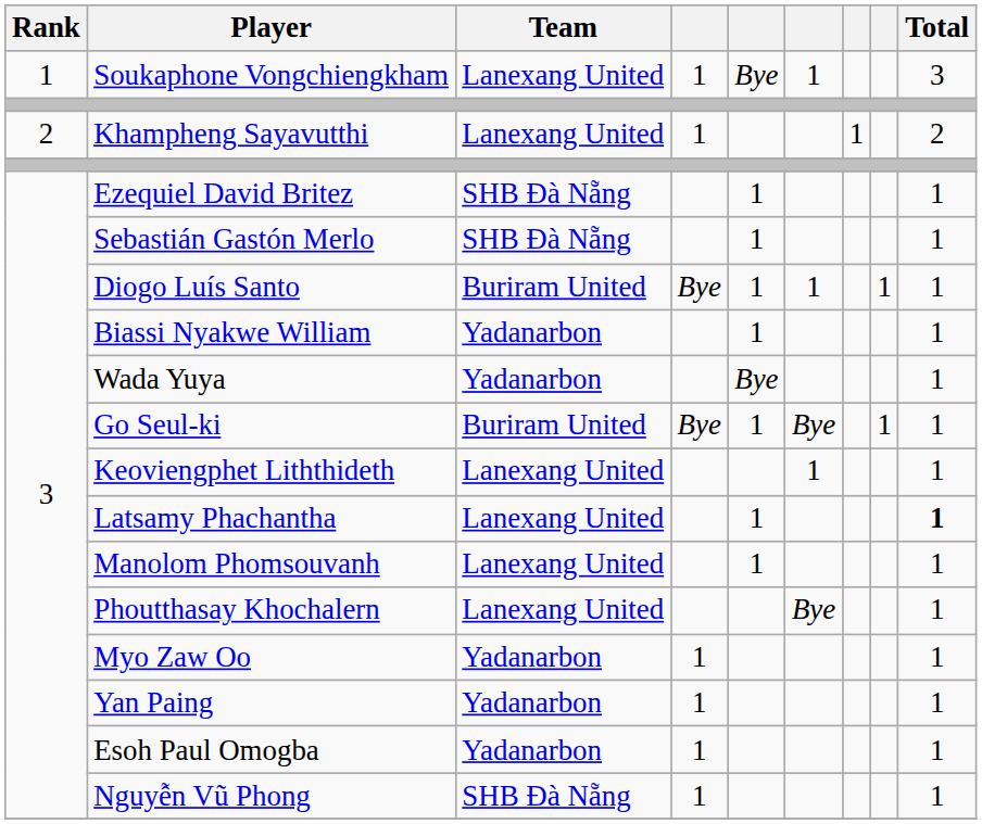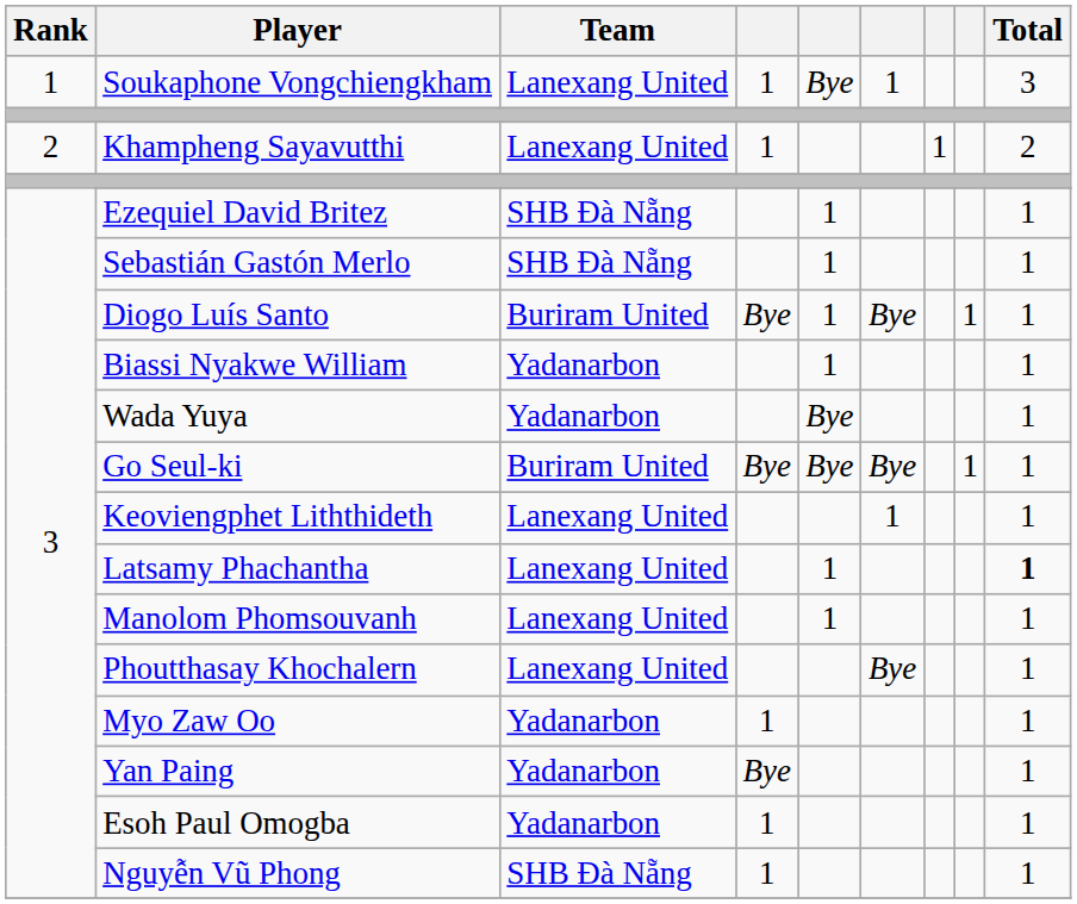 <table class="wikitable">
 <tr>
 <th>Rank</th>
 <th>Player</th>
 <th>Team</th>
 <th></th>
 <th></th>
 <th></th>
 <th></th>
 <th></th>
 <th>Total</th>
 </tr>
 <tr>
 <td align=center rowspan=1>1</td>
 <td> <a href='#'>Soukaphone Vongchiengkham</a></td>
 <td> <a href='#'>Lanexang United</a></td>
 <td align=center>1</td>
 <td align=center><em>Bye</em></td>
 <td align=center>1</td>
 <td align=center></td>
 <td align=center></td>
 <td align=center>3</td>
 </tr>
 <tr>
 <th colspan="10" style="background-color: #C0C0C0"></th>
 </tr>
 <tr>
 <td align=center rowspan=1>2</td>
 <td> <a href='#'>Khampheng Sayavutthi</a></td>
 <td> <a href='#'>Lanexang United</a></td>
 <td align=center>1</td>
 <td align=center></td>
 <td align=center></td>
 <td align=center>1</td>
 <td align=center></td>
 <td align=center>2</td>
 </tr>
 <tr>
 <th colspan="10" style="background-color: #C0C0C0"></th>
 </tr>
 <tr>
 <td align=center rowspan=15>3</td>
 </tr>
 <tr>
 <td> <a href='#'>Ezequiel David Britez</a></td>
 <td> <a href='#'>SHB Đà Nẵng</a></td>
 <td align=center></td>
 <td align=center>1</td>
 <td align=center></td>
 <td align=center></td>
 <td align=center></td>
 <td align=center>1</td>
 </tr>
 <tr>
 <td> <a href='#'>Sebastián Gastón Merlo</a></td>
 <td> <a href='#'>SHB Đà Nẵng</a></td>
 <td align=center></td>
 <td align=center>1</td>
 <td align=center></td>
 <td align=center></td>
 <td align=center></td>
 <td align=center>1</td>
 </tr>
 <tr>
 <td> <a href='#'>Diogo Luís Santo</a></td>
 <td> <a href='#'>Buriram United</a></td>
 <td align=center><em>Bye</em></td>
 <td align=center>1</td>
-<td align=center>1</td>
+<td align=center><em>Bye</em></td>
 <td align=center></td>
 <td align=center>1</td>
 <td align=center>1</td>
 </tr>
 <tr>
 <td> <a href='#'>Biassi Nyakwe William</a></td>
 <td> <a href='#'>Yadanarbon</a></td>
 <td align=center></td>
 <td align=center>1</td>
 <td align=center></td>
 <td align=center></td>
 <td align=center></td>
 <td align=center>1</td>
 </tr>
 <tr>
 <td> Wada Yuya</td>
 <td> <a href='#'>Yadanarbon</a></td>
 <td align=center></td>
 <td align=center><em>Bye</em></td>
 <td align=center></td>
 <td align=center></td>
 <td align=center></td>
 <td align=center>1</td>
 </tr>
 <tr>
 <td> <a href='#'>Go Seul-ki</a></td>
 <td> <a href='#'>Buriram United</a></td>
 <td align=center><em>Bye</em></td>
-<td align=center>1</td>
+<td align=center><em>Bye</em></td>
 <td align=center><em>Bye</em></td>
 <td align=center></td>
 <td align=center>1</td>
 <td align=center>1</td>
 </tr>
 <tr>
 <td> <a href='#'>Keoviengphet Liththideth</a></td>
 <td> <a href='#'>Lanexang United</a></td>
 <td align=center></td>
 <td align=center></td>
 <td align=center>1</td>
 <td align=center></td>
 <td align=center></td>
 <td align=center>1</td>
 </tr>
 <tr>
 <td> <a href='#'>Latsamy Phachantha</a></td>
 <td> <a href='#'>Lanexang United</a></td>
 <td align=center></td>
 <td align=center>1</td>
 <td align=center></td>
 <td align=center></td>
 <td align=center></td>
 <td align=center><strong>1</strong></td>
 </tr>
 <tr>
 <td> <a href='#'>Manolom Phomsouvanh</a></td>
 <td> <a href='#'>Lanexang United</a></td>
 <td align=center></td>
 <td align=center>1</td>
 <td align=center></td>
 <td align=center></td>
 <td align=center></td>
 <td align=center>1</td>
 </tr>
 <tr>
 <td> <a href='#'>Phoutthasay Khochalern</a></td>
 <td> <a href='#'>Lanexang United</a></td>
 <td align=center></td>
 <td align=center></td>
 <td align=center><em>Bye</em></td>
 <td align=center></td>
 <td align=center></td>
 <td align=center>1</td>
 </tr>
 <tr>
 <td> <a href='#'>Myo Zaw Oo</a></td>
 <td> <a href='#'>Yadanarbon</a></td>
 <td align=center>1</td>
 <td align=center></td>
 <td align=center></td>
 <td align=center></td>
 <td align=center></td>
 <td align=center>1</td>
 </tr>
 <tr>
 <td> <a href='#'>Yan Paing</a></td>
 <td> <a href='#'>Yadanarbon</a></td>
-<td align=center>1</td>
+<td align=center><em>Bye</em></td>
 <td align=center></td>
 <td align=center></td>
 <td align=center></td>
 <td align=center></td>
 <td align=center>1</td>
 </tr>
 <tr>
 <td> Esoh Paul Omogba</td>
 <td> <a href='#'>Yadanarbon</a></td>
 <td align=center>1</td>
 <td align=center></td>
 <td align=center></td>
 <td align=center></td>
 <td align=center></td>
 <td align=center>1</td>
 </tr>
 <tr>
 <td> <a href='#'>Nguyễn Vũ Phong</a></td>
 <td> <a href='#'>SHB Đà Nẵng</a></td>
 <td align=center>1</td>
 <td align=center></td>
 <td align=center></td>
 <td align=center></td>
 <td align=center></td>
 <td align=center>1</td>
 </tr>
 <tr>
 </tr>
 </table>
